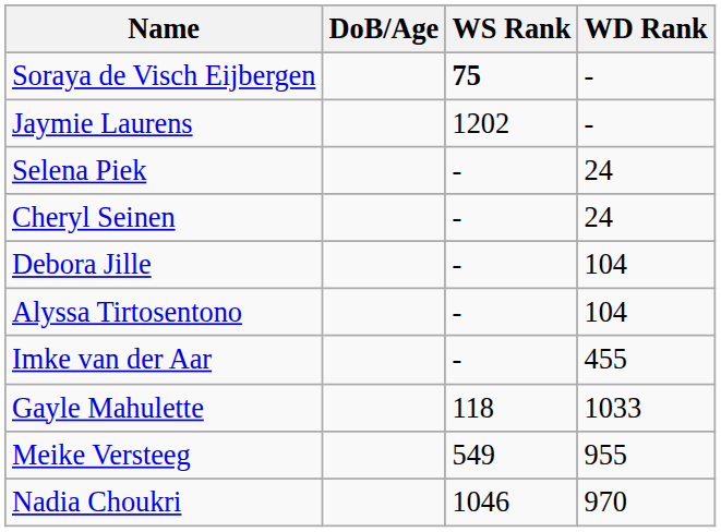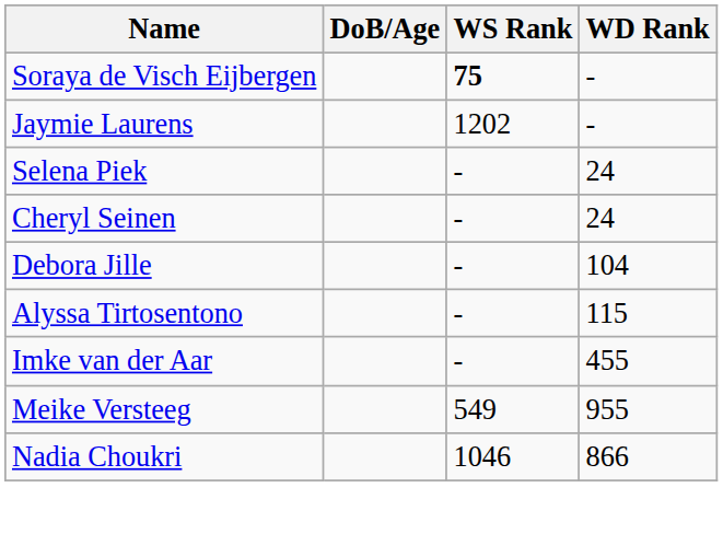 <table class="wikitable" style="text-align: left; font-size:95%;">
 <tr>
 <th>Name</th>
 <th>DoB/Age</th>
 <th>WS Rank</th>
 <th>WD Rank</th>
 </tr>
 <tr>
 <td><a href='#'>Soraya de Visch Eijbergen</a></td>
 <td></td>
 <td><strong>75</strong></td>
 <td>-</td>
 </tr>
 <tr>
 <td><a href='#'>Jaymie Laurens</a></td>
 <td></td>
 <td>1202</td>
 <td>-</td>
 </tr>
 <tr>
 <td><a href='#'>Selena Piek</a></td>
 <td></td>
 <td>-</td>
 <td>24</td>
 </tr>
 <tr>
 <td><a href='#'>Cheryl Seinen</a></td>
 <td></td>
 <td>-</td>
 <td>24</td>
 </tr>
 <tr>
 <td><a href='#'>Debora Jille</a></td>
 <td></td>
 <td>-</td>
 <td>104</td>
 </tr>
 <tr>
 <td><a href='#'>Alyssa Tirtosentono</a></td>
 <td></td>
 <td>-</td>
-<td>104</td>
+<td>115</td>
 </tr>
 <tr>
 <td><a href='#'>Imke van der Aar</a></td>
 <td></td>
 <td>-</td>
 <td>455</td>
-</tr>
-<tr>
-<td><a href='#'>Gayle Mahulette</a></td>
-<td></td>
-<td>118</td>
-<td>1033</td>
 </tr>
 <tr>
 <td><a href='#'>Meike Versteeg</a></td>
 <td></td>
 <td>549</td>
 <td>955</td>
 </tr>
 <tr>
 <td><a href='#'>Nadia Choukri</a></td>
 <td></td>
 <td>1046</td>
-<td>970</td>
+<td>866</td>
 </tr>
 </table>
